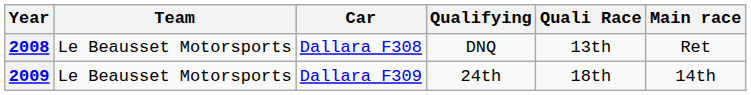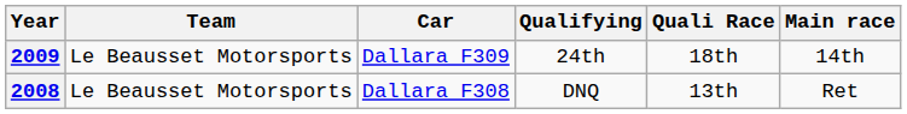 <table class="wikitable" style="text-align:center; font-size:90%">
 <tr>
 <th>Year</th>
 <th>Team</th>
 <th>Car</th>
 <th>Qualifying</th>
 <th>Quali Race</th>
 <th>Main race</th>
 </tr>
 <tr>
+<th><a href='#'>2009</a></th>
+<td align="left"> Le Beausset Motorsports</td>
+<td align="left"><a href='#'>Dallara F309</a></td>
+<td>24th</td>
+<td>18th</td>
+<td>14th</td>
+</tr>
+<tr>
 <th><a href='#'>2008</a></th>
 <td align="left"> Le Beausset Motorsports</td>
 <td align="left"><a href='#'>Dallara F308</a></td>
 <td>DNQ</td>
 <td>13th</td>
 <td>Ret</td>
 </tr>
-<tr>
-<th><a href='#'>2009</a></th>
-<td align="left"> Le Beausset Motorsports</td>
-<td align="left"><a href='#'>Dallara F309</a></td>
-<td>24th</td>
-<td>18th</td>
-<td>14th</td>
-</tr>
 </table>
